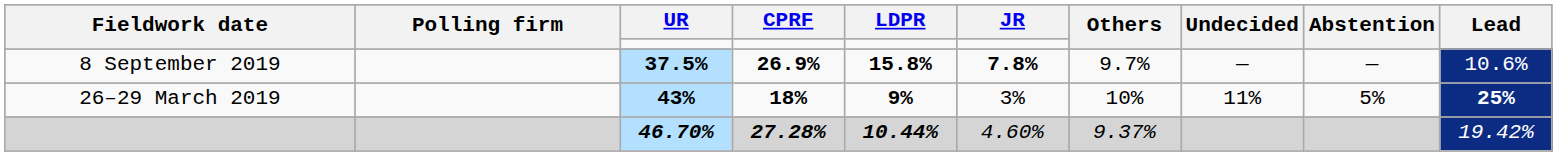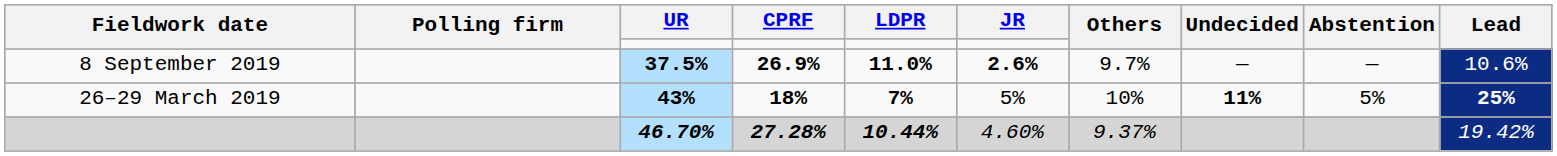 <table class=wikitable style="font-size:95%; line-height:14px; text-align:center">
 <tr>
 <th style=width:200px; rowspan=2>Fieldwork date</th>
 <th style=width:150px; rowspan=2>Polling firm</th>
 <th style="width:60px;"><a href='#'>UR</a></th>
 <th style="width:60px;"><a href='#'>CPRF</a></th>
 <th style="width:60px;"><a href='#'>LDPR</a></th>
 <th style="width:60px;"><a href='#'>JR</a></th>
 <th style="width:60px;" rowspan=2>Others</th>
 <th style="width:60px;" rowspan=2>Undecided</th>
 <th style="width:60px;" rowspan=2>Abstention</th>
 <th style="width:60px;" rowspan="2">Lead</th>
 </tr>
 <tr>
 <td bgcolor=></td>
 <td bgcolor=></td>
 <td bgcolor=></td>
 <td bgcolor=></td>
 </tr>
 <tr>
 <td>8 September 2019</td>
 <td></td>
 <td style="background:#B3E0FF"><strong>37.5%</strong></td>
 <td><strong>26.9%</strong></td>
-<td><strong>15.8%</strong></td>
-<td><strong>7.8%</strong></td>
+<td><strong>11.0%</strong></td>
+<td><strong>2.6%</strong></td>
 <td>9.7%</td>
 <td>—</td>
 <td>—</td>
 <td style="background:#0C2C84; color:white;">10.6%</td>
 </tr>
 <tr>
 <td>26–29 March 2019</td>
 <td></td>
 <td style="background:#B3E0FF"><strong>43%</strong></td>
 <td><strong>18%</strong></td>
-<td><strong>9%</strong></td>
-<td>3%</td>
+<td><strong>7%</strong></td>
+<td>5%</td>
 <td>10%</td>
-<td>11%</td>
+<td><strong>11%</strong></td>
 <td>5%</td>
 <td style="background:#0C2C84; color:white;"><strong>25%</strong></td>
 </tr>
 <tr>
 <td style="background:#D5D5D5"></td>
 <td style="background:#D5D5D5"></td>
 <td style="background:#B3E0FF"><strong><em>46.70%</em></strong></td>
 <td style="background:#D5D5D5"><strong><em>27.28%</em></strong></td>
 <td style="background:#D5D5D5"><strong><em>10.44%</em></strong></td>
 <td style="background:#D5D5D5"><em>4.60%</em></td>
 <td style="background:#D5D5D5"><em>9.37%</em></td>
 <td style="background:#D5D5D5"></td>
 <td style="background:#D5D5D5"></td>
 <td style="background:#0C2C84; color:white;"><em>19.42%</em></td>
 </tr>
 </table>
